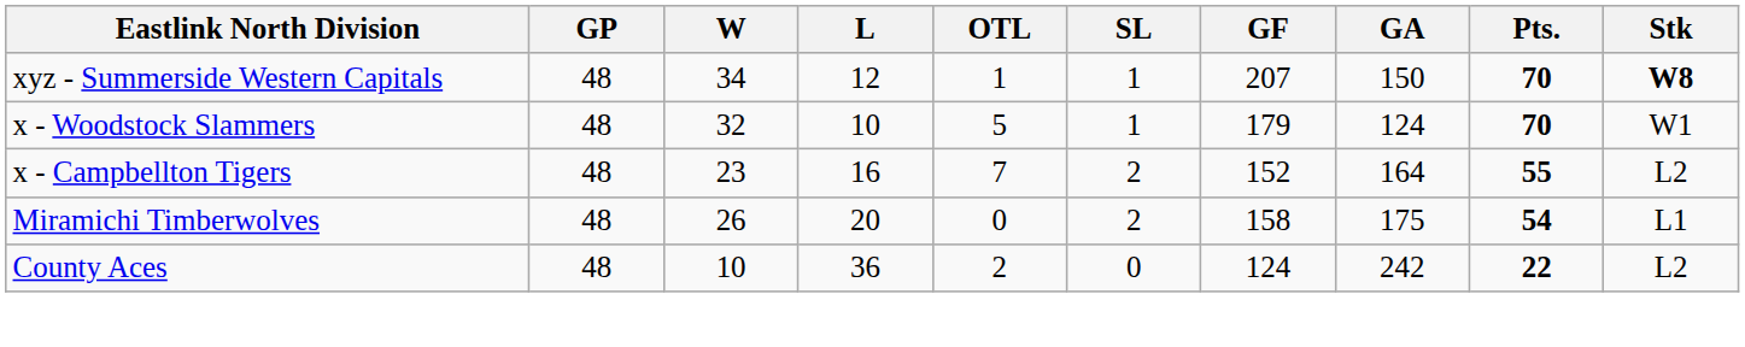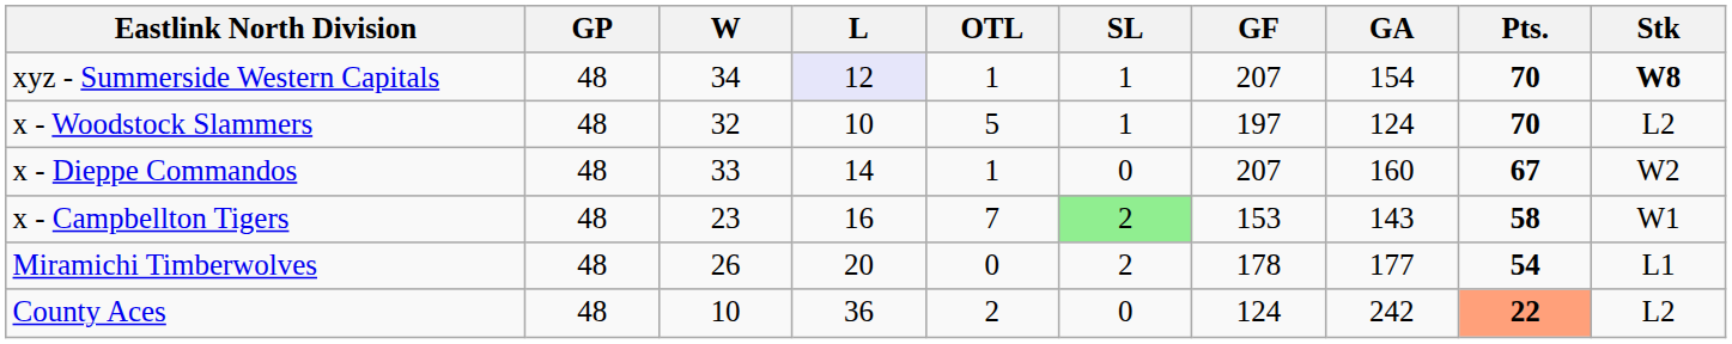 <table class="wikitable sortable">
 <tr>
 <td class="unsortable" align=center bgcolor=#F2F2F2 style="width: 16.94em"><strong>Eastlink North Division</strong></td>
 <th style="width: 4em">GP</th>
 <th style="width: 4em">W</th>
 <th style="width: 4em">L</th>
 <th style="width: 4em">OTL</th>
 <th style="width: 4em">SL</th>
 <th style="width: 4em">GF</th>
 <th style="width: 4em">GA</th>
 <th style="width: 4em">Pts.</th>
 <th style="width: 4em">Stk</th>
 </tr>
 <tr align=center>
 <td align=left>xyz - <a href='#'>Summerside Western Capitals</a></td>
 <td> 48</td>
 <td> 34</td>
-<td> 12</td>
+<td style="background: lavender;"> 12</td>
 <td> 1</td>
 <td> 1</td>
 <td> 207</td>
-<td> 150</td>
+<td> 154</td>
 <td> <strong>70</strong></td>
 <td><strong> W8</strong></td>
 </tr>
 <tr align=center>
 <td align=left>x - <a href='#'>Woodstock Slammers</a></td>
 <td> 48</td>
 <td> 32</td>
 <td> 10</td>
 <td> 5</td>
 <td> 1</td>
-<td> 179</td>
+<td> 197</td>
 <td> 124</td>
 <td> <strong>70</strong></td>
-<td> W1</td>
+<td> L2</td>
+</tr>
+<tr align=center>
+<td align=left>x - <a href='#'>Dieppe Commandos</a></td>
+<td> 48</td>
+<td> 33</td>
+<td> 14</td>
+<td> 1</td>
+<td> 0</td>
+<td> 207</td>
+<td> 160</td>
+<td> <strong>67</strong></td>
+<td> W2</td>
 </tr>
 <tr align=center>
 <td align=left>x - <a href='#'>Campbellton Tigers</a></td>
 <td> 48</td>
 <td> 23</td>
 <td> 16</td>
 <td> 7</td>
-<td> 2</td>
-<td> 152</td>
-<td> 164</td>
-<td> <strong>55</strong></td>
-<td> L2</td>
+<td style="background: lightgreen;"> 2</td>
+<td> 153</td>
+<td> 143</td>
+<td> <strong>58</strong></td>
+<td> W1</td>
 </tr>
 <tr align=center>
 <td align=left><a href='#'>Miramichi Timberwolves</a></td>
 <td> 48</td>
 <td> 26</td>
 <td> 20</td>
 <td> 0</td>
 <td> 2</td>
-<td> 158</td>
-<td> 175</td>
+<td> 178</td>
+<td> 177</td>
 <td> <strong>54</strong></td>
 <td> L1</td>
 </tr>
 <tr align=center>
 <td align=left><a href='#'>County Aces</a></td>
 <td> 48</td>
 <td> 10</td>
 <td> 36</td>
 <td> 2</td>
 <td> 0</td>
 <td> 124</td>
 <td> 242</td>
-<td> <strong>22</strong></td>
+<td style="background: lightsalmon;"> <strong>22</strong></td>
 <td> L2</td>
 </tr>
 </table>
